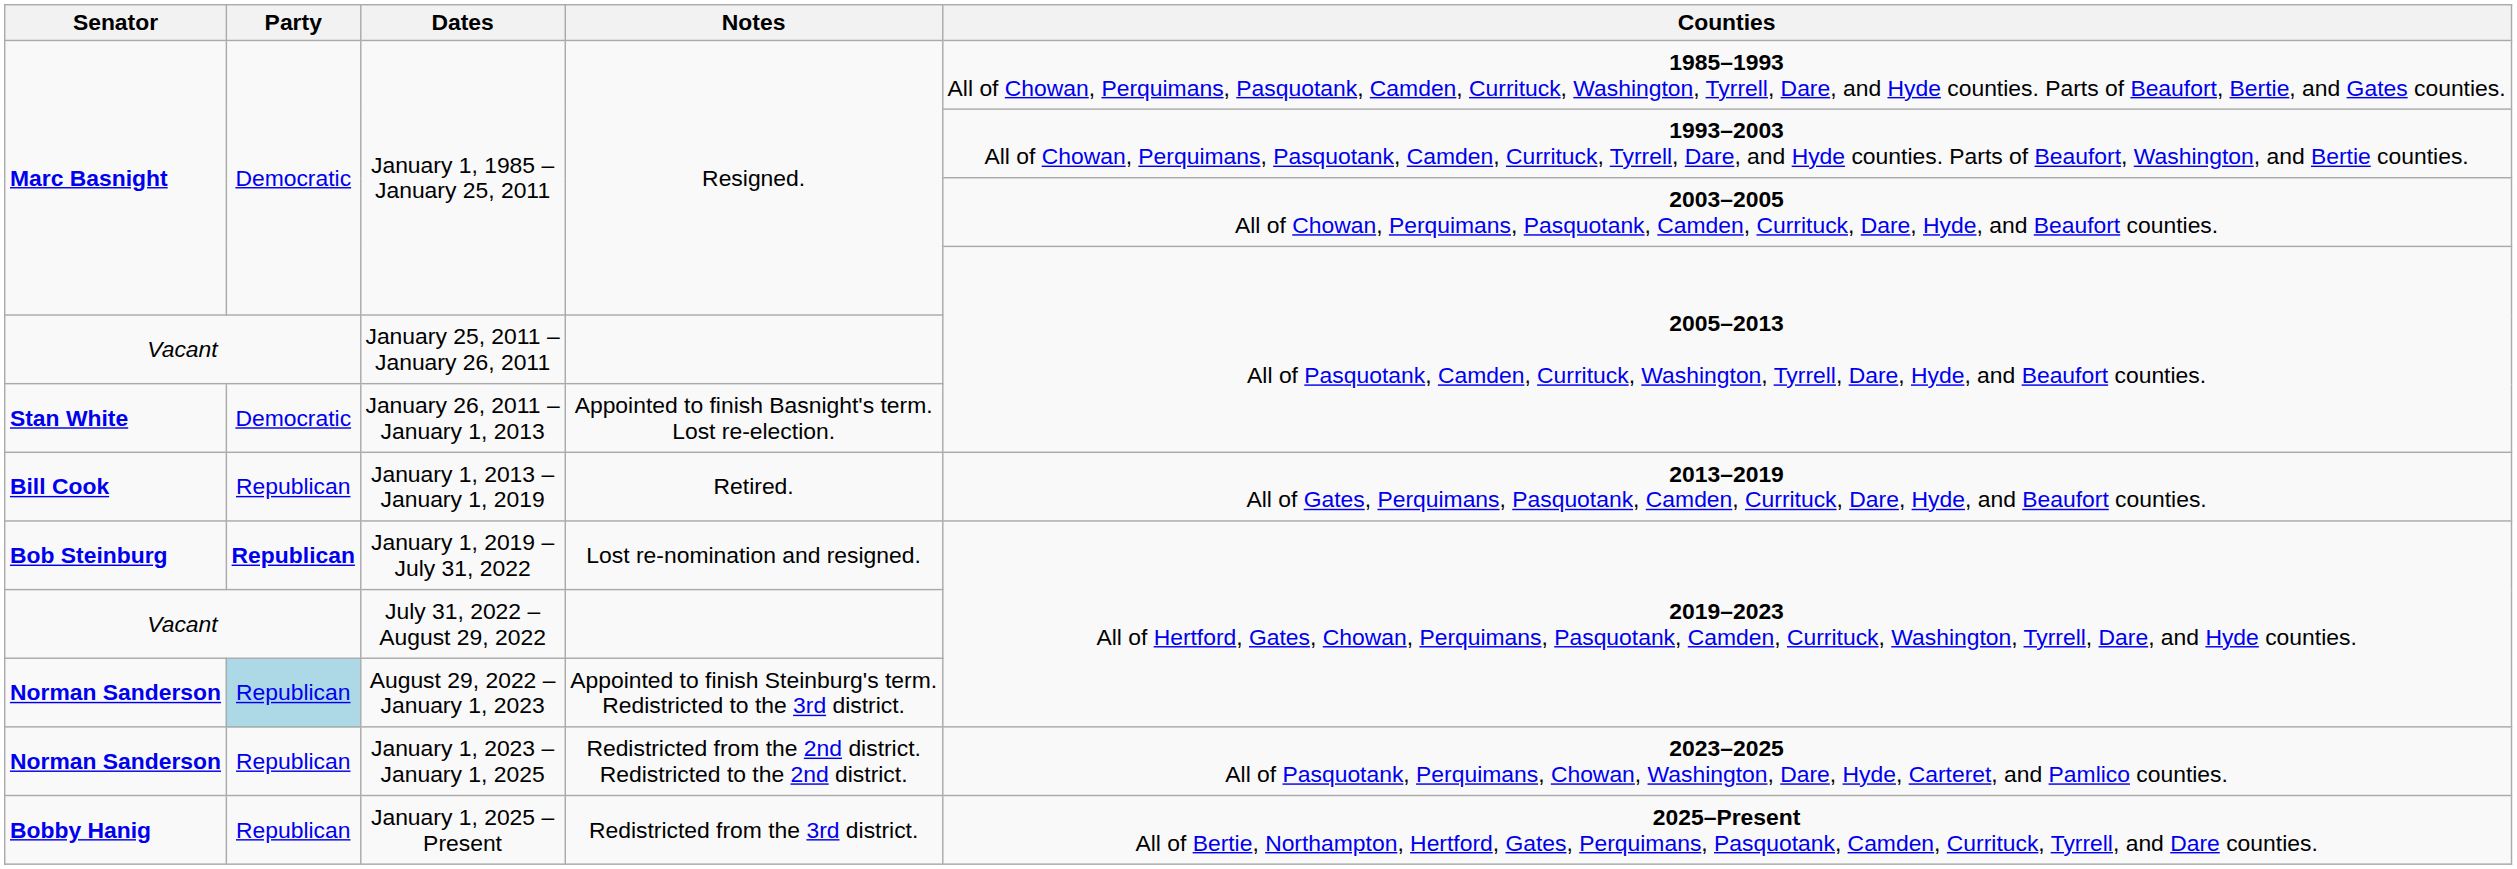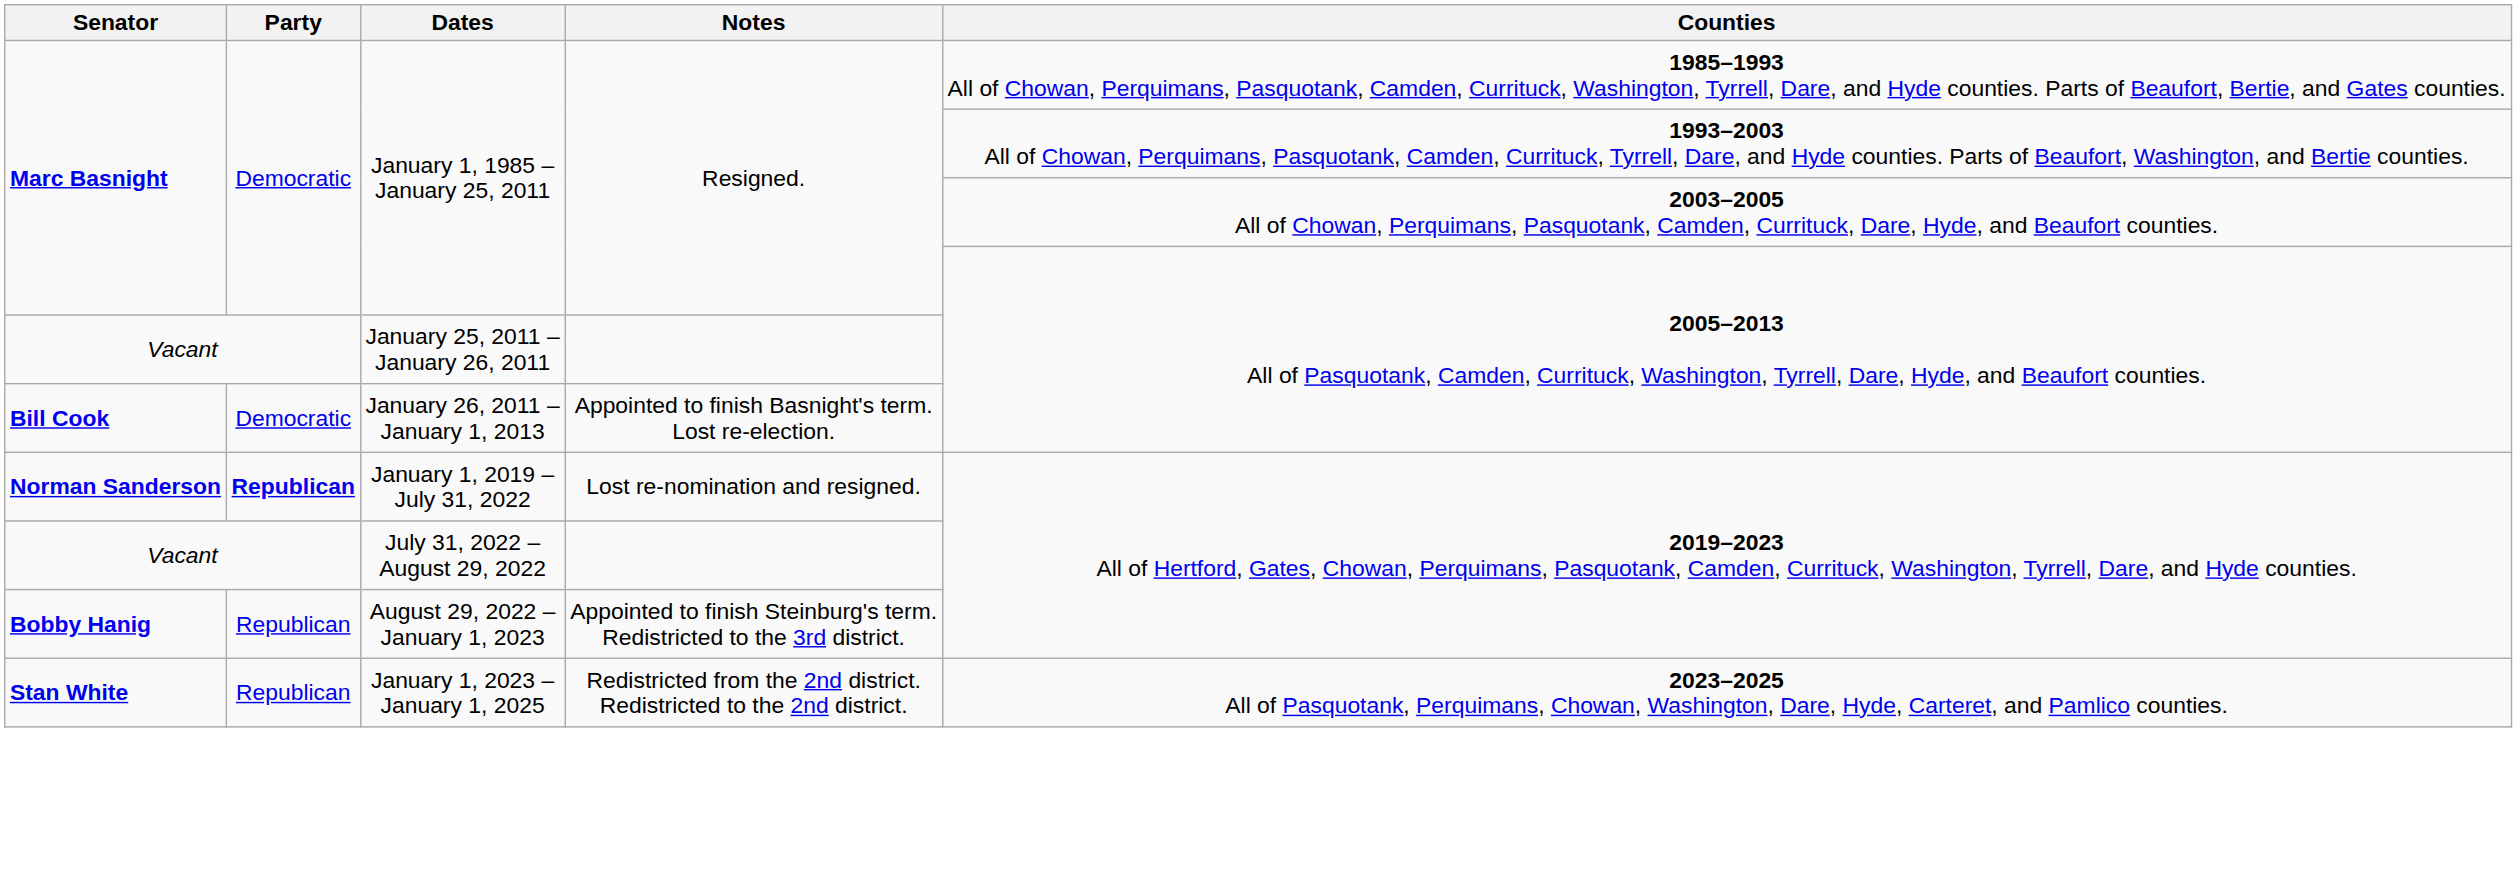 <table class=wikitable style="text-align:center">
 <tr>
 <th>Senator</th>
 <th>Party</th>
 <th>Dates</th>
 <th>Notes</th>
 <th>Counties</th>
 </tr>
 <tr style="height:3em">
 <td rowspan=4 align=left><strong><a href='#'>Marc Basnight</a></strong></td>
 <td rowspan=4 ><a href='#'>Democratic</a></td>
 <td rowspan=4 nowrap>January 1, 1985 – <br> January 25, 2011</td>
 <td rowspan=4>Resigned.</td>
 <td><strong>1985–1993</strong> <br> All of <a href='#'>Chowan</a>, <a href='#'>Perquimans</a>, <a href='#'>Pasquotank</a>, <a href='#'>Camden</a>, <a href='#'>Currituck</a>, <a href='#'>Washington</a>, <a href='#'>Tyrrell</a>, <a href='#'>Dare</a>, and <a href='#'>Hyde</a> counties. Parts of <a href='#'>Beaufort</a>, <a href='#'>Bertie</a>, and <a href='#'>Gates</a> counties.</td>
 </tr>
 <tr style="height:3em">
 <td><strong>1993–2003</strong> <br> All of <a href='#'>Chowan</a>, <a href='#'>Perquimans</a>, <a href='#'>Pasquotank</a>, <a href='#'>Camden</a>, <a href='#'>Currituck</a>, <a href='#'>Tyrrell</a>, <a href='#'>Dare</a>, and <a href='#'>Hyde</a> counties. Parts of <a href='#'>Beaufort</a>, <a href='#'>Washington</a>, and <a href='#'>Bertie</a> counties.</td>
 </tr>
 <tr style="height:3em">
 <td><strong>2003–2005</strong> <br> All of <a href='#'>Chowan</a>, <a href='#'>Perquimans</a>, <a href='#'>Pasquotank</a>, <a href='#'>Camden</a>, <a href='#'>Currituck</a>, <a href='#'>Dare</a>, <a href='#'>Hyde</a>, and <a href='#'>Beaufort</a> counties.</td>
 </tr>
 <tr style="height:3em">
 <td rowspan=3><strong>2005–2013</strong><br><br>All of <a href='#'>Pasquotank</a>, <a href='#'>Camden</a>, <a href='#'>Currituck</a>, <a href='#'>Washington</a>, <a href='#'>Tyrrell</a>, <a href='#'>Dare</a>, <a href='#'>Hyde</a>, and <a href='#'>Beaufort</a> counties.</td>
 </tr>
 <tr style="height:3em">
 <td colspan=2><em>Vacant</em></td>
 <td nowrap>January 25, 2011 – <br> January 26, 2011</td>
 <td></td>
 </tr>
 <tr style="height:3em">
-<td align=left><strong><a href='#'>Stan White</a></strong></td>
+<td align=left><strong><a href='#'>Bill Cook</a></strong></td>
 <td><a href='#'>Democratic</a></td>
 <td nowrap>January 26, 2011 – <br> January 1, 2013</td>
 <td>Appointed to finish Basnight's term. <br> Lost re-election.</td>
 </tr>
 <tr style="height:3em">
-<td align=left><strong><a href='#'>Bill Cook</a></strong></td>
-<td><a href='#'>Republican</a></td>
-<td nowrap>January 1, 2013 – <br> January 1, 2019</td>
-<td>Retired.</td>
-<td><strong>2013–2019</strong><br>All of <a href='#'>Gates</a>, <a href='#'>Perquimans</a>, <a href='#'>Pasquotank</a>, <a href='#'>Camden</a>, <a href='#'>Currituck</a>, <a href='#'>Dare</a>, <a href='#'>Hyde</a>, and <a href='#'>Beaufort</a> counties.</td>
-</tr>
-<tr style="height:3em">
-<td align=left><strong><a href='#'>Bob Steinburg</a></strong></td>
+<td align=left><strong><a href='#'>Norman Sanderson</a></strong></td>
 <td><strong><a href='#'>Republican</a></strong></td>
 <td nowrap>January 1, 2019 – <br> July 31, 2022</td>
 <td>Lost re-nomination and resigned.</td>
 <td rowspan=3><strong>2019–2023</strong><br>All of <a href='#'>Hertford</a>, <a href='#'>Gates</a>, <a href='#'>Chowan</a>, <a href='#'>Perquimans</a>, <a href='#'>Pasquotank</a>, <a href='#'>Camden</a>, <a href='#'>Currituck</a>, <a href='#'>Washington</a>, <a href='#'>Tyrrell</a>, <a href='#'>Dare</a>, and <a href='#'>Hyde</a> counties.</td>
 </tr>
 <tr style="height:3em">
 <td colspan=2><em>Vacant</em></td>
 <td nowrap>July 31, 2022 – <br> August 29, 2022</td>
 <td></td>
 </tr>
 <tr style="height:3em">
-<td align=left><strong><a href='#'>Norman Sanderson</a></strong></td>
-<td style="background: lightblue;"><a href='#'>Republican</a></td>
+<td align=left><strong><a href='#'>Bobby Hanig</a></strong></td>
+<td><a href='#'>Republican</a></td>
 <td nowrap>August 29, 2022 – <br> January 1, 2023</td>
 <td>Appointed to finish Steinburg's term. <br> Redistricted to the <a href='#'>3rd</a> district.</td>
 </tr>
 <tr style="height:3em">
-<td align=left><strong><a href='#'>Norman Sanderson</a></strong></td>
+<td align=left><strong><a href='#'>Stan White</a></strong></td>
 <td><a href='#'>Republican</a></td>
 <td nowrap>January 1, 2023 – <br> January 1, 2025</td>
 <td>Redistricted from the <a href='#'>2nd</a> district. <br> Redistricted to the <a href='#'>2nd</a> district.</td>
 <td><strong>2023–2025</strong><br> All of <a href='#'>Pasquotank</a>, <a href='#'>Perquimans</a>, <a href='#'>Chowan</a>, <a href='#'>Washington</a>, <a href='#'>Dare</a>, <a href='#'>Hyde</a>, <a href='#'>Carteret</a>, and <a href='#'>Pamlico</a> counties.</td>
 </tr>
-<tr style="height:3em">
-<td align=left><strong><a href='#'>Bobby Hanig</a></strong></td>
-<td><a href='#'>Republican</a></td>
-<td nowrap>January 1, 2025 – <br> Present</td>
-<td>Redistricted from the <a href='#'>3rd</a> district.</td>
-<td><strong>2025–Present</strong><br> All of <a href='#'>Bertie</a>, <a href='#'>Northampton</a>, <a href='#'>Hertford</a>, <a href='#'>Gates</a>, <a href='#'>Perquimans</a>, <a href='#'>Pasquotank</a>, <a href='#'>Camden</a>, <a href='#'>Currituck</a>, <a href='#'>Tyrrell</a>, and <a href='#'>Dare</a> counties.</td>
-</tr>
 </table>
